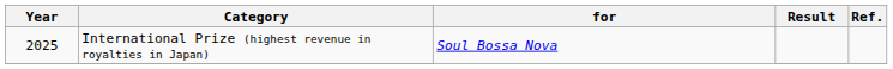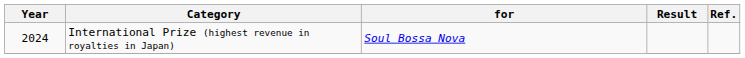 <table class=wikitable>
 <tr>
 <th scope="col" style="width:5em;">Year</th>
 <th scope="col" style="width:26em;">Category</th>
 <th scope="col" style="width:25em;">for</th>
 <th scope="col" style="width:5em;">Result</th>
 <th>Ref.</th>
 </tr>
 <tr>
-<td style="text-align:center;">2025</td>
+<td style="text-align:center;">2024</td>
 <td>International Prize <small>(highest revenue in royalties in Japan)</small></td>
 <td rowspan=2><em><a href='#'>Soul Bossa Nova</a></em></td>
 <td></td>
 <td></td>
 </tr>
 <tr>
 </tr>
 </table>
